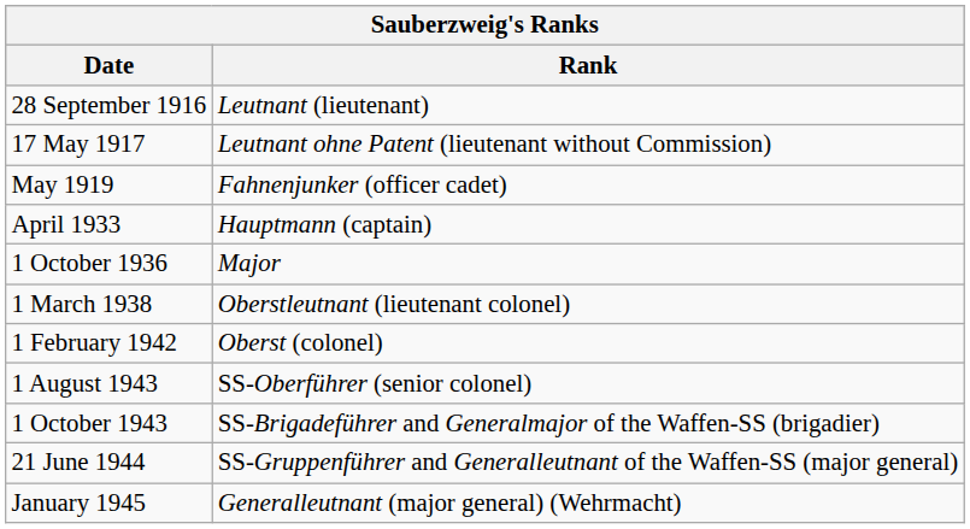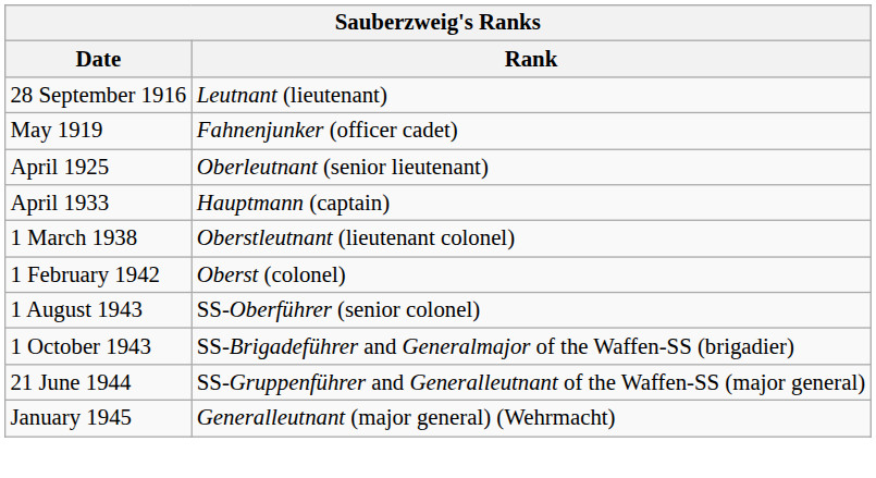 <table class="wikitable float-right">
 <tr bgcolor="silver">
 <th colspan = "2">Sauberzweig's Ranks</th>
 </tr>
 <tr bgcolor="silver">
 <th>Date</th>
 <th>Rank</th>
 </tr>
 <tr>
 <td>28 September 1916</td>
 <td><em>Leutnant</em> (lieutenant)</td>
 </tr>
 <tr>
-<td>17 May 1917</td>
-<td><em>Leutnant ohne Patent</em> (lieutenant without Commission)</td>
-</tr>
-<tr>
 <td>May 1919</td>
 <td><em>Fahnenjunker</em> (officer cadet)</td>
 </tr>
 <tr>
+<td>April 1925</td>
+<td><em>Oberleutnant</em> (senior lieutenant)</td>
+</tr>
+<tr>
 <td>April 1933</td>
 <td><em>Hauptmann</em> (captain)</td>
-</tr>
-<tr>
-<td>1 October 1936</td>
-<td><em>Major</em></td>
 </tr>
 <tr>
 <td>1 March 1938</td>
 <td><em>Oberstleutnant</em> (lieutenant colonel)</td>
 </tr>
 <tr>
 <td>1 February 1942</td>
 <td><em>Oberst</em> (colonel)</td>
 </tr>
 <tr>
 <td>1 August 1943</td>
 <td>SS-<em>Oberführer</em> (senior colonel)</td>
 </tr>
 <tr>
 <td>1 October 1943</td>
 <td>SS-<em>Brigadeführer</em> and <em>Generalmajor</em> of the Waffen-SS (brigadier)</td>
 </tr>
 <tr>
 <td>21 June 1944</td>
 <td>SS-<em>Gruppenführer</em> and <em>Generalleutnant</em> of the Waffen-SS (major general)</td>
 </tr>
 <tr>
 <td>January 1945</td>
 <td><em>Generalleutnant</em> (major general) (Wehrmacht)</td>
 </tr>
 </table>
